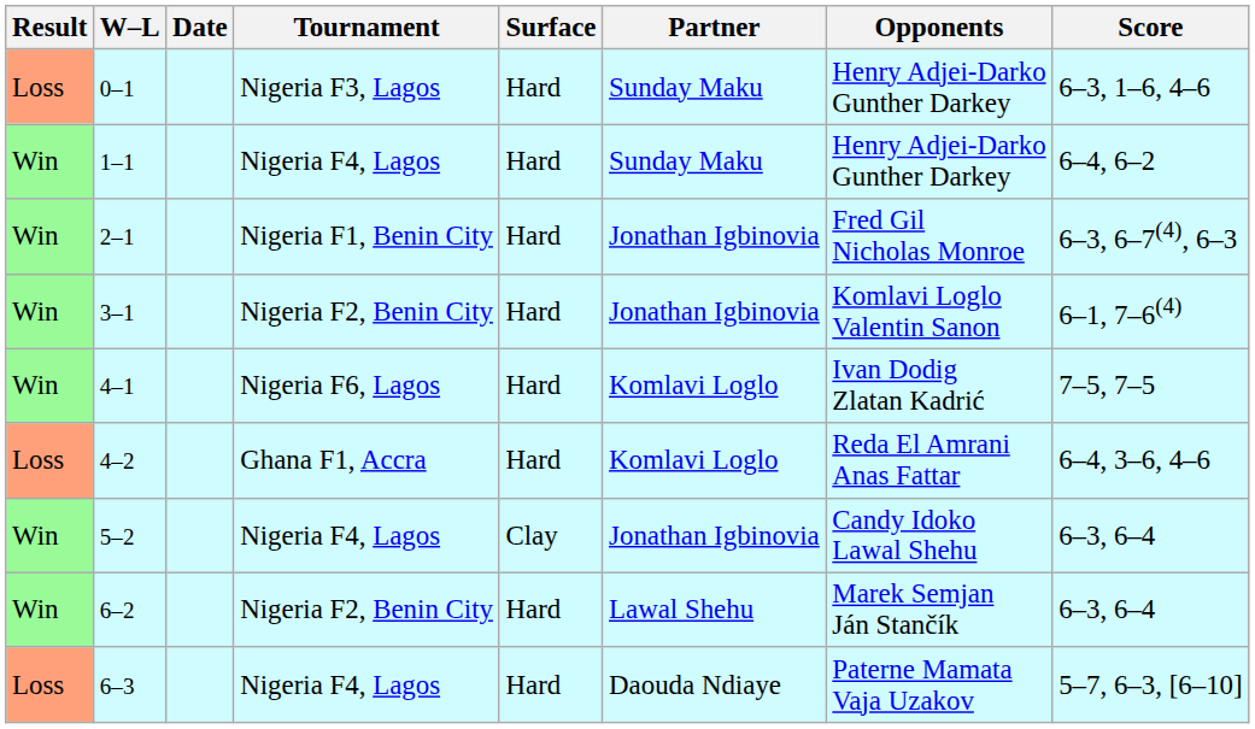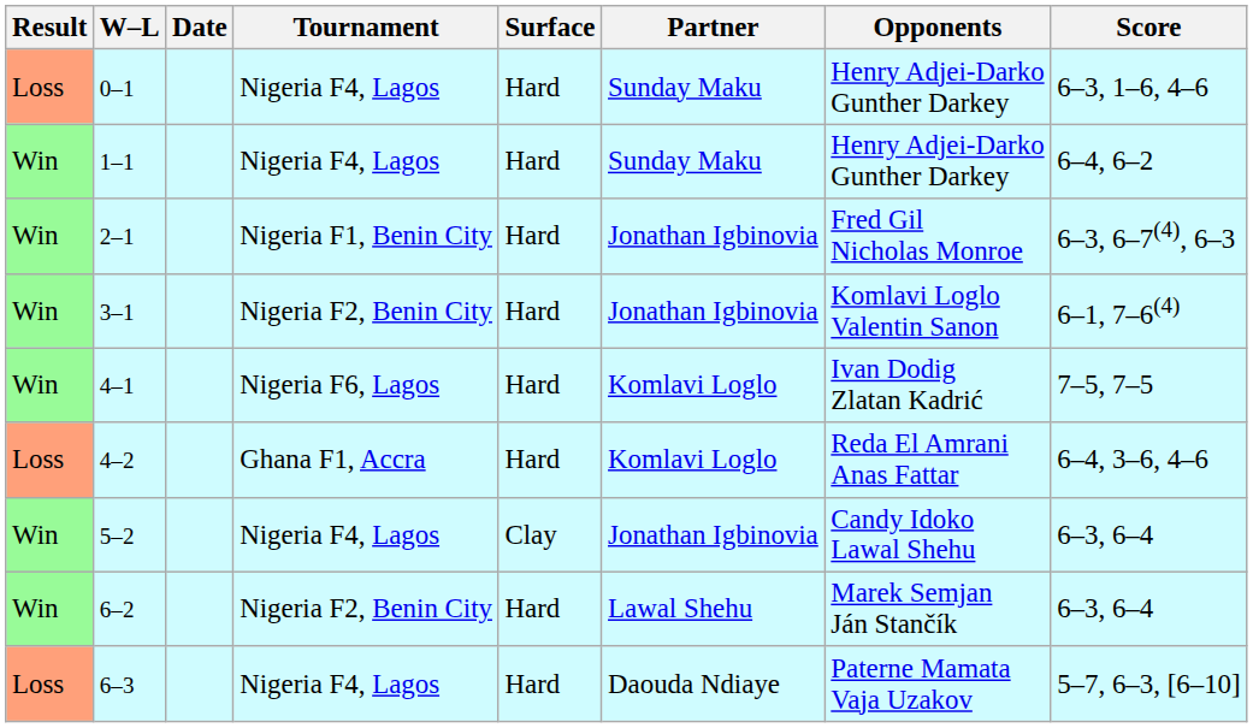 <table class="sortable wikitable">
 <tr>
 <th>Result</th>
 <th class="unsortable">W–L</th>
 <th>Date</th>
 <th>Tournament</th>
 <th>Surface</th>
 <th>Partner</th>
 <th>Opponents</th>
 <th class="unsortable">Score</th>
 </tr>
 <tr style="background:#cffcff;">
 <td style="background:#ffa07a;">Loss</td>
 <td><small>0–1</small></td>
 <td></td>
-<td>Nigeria F3, <a href='#'>Lagos</a></td>
+<td>Nigeria F4, <a href='#'>Lagos</a></td>
 <td>Hard</td>
 <td> <a href='#'>Sunday Maku</a></td>
 <td> <a href='#'>Henry Adjei-Darko</a> <br>  Gunther Darkey</td>
 <td>6–3, 1–6, 4–6</td>
 </tr>
 <tr style="background:#cffcff;">
 <td style="background:#98fb98;">Win</td>
 <td><small>1–1</small></td>
 <td></td>
 <td>Nigeria F4, <a href='#'>Lagos</a></td>
 <td>Hard</td>
 <td> <a href='#'>Sunday Maku</a></td>
 <td> <a href='#'>Henry Adjei-Darko</a> <br>  Gunther Darkey</td>
 <td>6–4, 6–2</td>
 </tr>
 <tr style="background:#cffcff;">
 <td style="background:#98fb98;">Win</td>
 <td><small>2–1</small></td>
 <td></td>
 <td>Nigeria F1, <a href='#'>Benin City</a></td>
 <td>Hard</td>
 <td> <a href='#'>Jonathan Igbinovia</a></td>
 <td> <a href='#'>Fred Gil</a> <br>  <a href='#'>Nicholas Monroe</a></td>
 <td>6–3, 6–7<sup>(4)</sup>, 6–3</td>
 </tr>
 <tr style="background:#cffcff;">
 <td style="background:#98fb98;">Win</td>
 <td><small>3–1</small></td>
 <td></td>
 <td>Nigeria F2, <a href='#'>Benin City</a></td>
 <td>Hard</td>
 <td> <a href='#'>Jonathan Igbinovia</a></td>
 <td> <a href='#'>Komlavi Loglo</a> <br>  <a href='#'>Valentin Sanon</a></td>
 <td>6–1, 7–6<sup>(4)</sup></td>
 </tr>
 <tr style="background:#cffcff;">
 <td style="background:#98fb98;">Win</td>
 <td><small>4–1</small></td>
 <td></td>
 <td>Nigeria F6, <a href='#'>Lagos</a></td>
 <td>Hard</td>
 <td> <a href='#'>Komlavi Loglo</a></td>
 <td> <a href='#'>Ivan Dodig</a> <br>  Zlatan Kadrić</td>
 <td>7–5, 7–5</td>
 </tr>
 <tr style="background:#cffcff;">
 <td style="background:#ffa07a;">Loss</td>
 <td><small>4–2</small></td>
 <td></td>
 <td>Ghana F1, <a href='#'>Accra</a></td>
 <td>Hard</td>
 <td> <a href='#'>Komlavi Loglo</a></td>
 <td> <a href='#'>Reda El Amrani</a> <br>  <a href='#'>Anas Fattar</a></td>
 <td>6–4, 3–6, 4–6</td>
 </tr>
 <tr style="background:#cffcff;">
 <td style="background:#98fb98;">Win</td>
 <td><small>5–2</small></td>
 <td></td>
 <td>Nigeria F4, <a href='#'>Lagos</a></td>
 <td>Clay</td>
 <td> <a href='#'>Jonathan Igbinovia</a></td>
 <td> <a href='#'>Candy Idoko</a> <br>  <a href='#'>Lawal Shehu</a></td>
 <td>6–3, 6–4</td>
 </tr>
 <tr style="background:#cffcff;">
 <td style="background:#98fb98;">Win</td>
 <td><small>6–2</small></td>
 <td></td>
 <td>Nigeria F2, <a href='#'>Benin City</a></td>
 <td>Hard</td>
 <td> <a href='#'>Lawal Shehu</a></td>
 <td> <a href='#'>Marek Semjan</a> <br>  Ján Stančík</td>
 <td>6–3, 6–4</td>
 </tr>
 <tr style="background:#cffcff;">
 <td style="background:#ffa07a;">Loss</td>
 <td><small>6–3</small></td>
 <td></td>
 <td>Nigeria F4, <a href='#'>Lagos</a></td>
 <td>Hard</td>
 <td> Daouda Ndiaye</td>
 <td> <a href='#'>Paterne Mamata</a> <br>  <a href='#'>Vaja Uzakov</a></td>
 <td>5–7, 6–3, [6–10]</td>
 </tr>
 </table>
